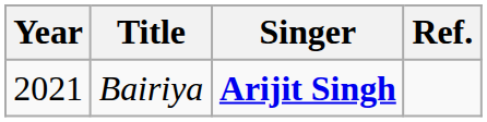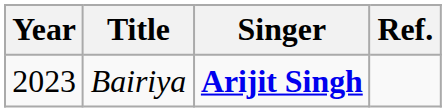 <table class="wikitable sortable">
 <tr>
 <th>Year</th>
 <th>Title</th>
 <th>Singer</th>
 <th class="unsortable">Ref.</th>
 </tr>
 <tr>
-<td>2021</td>
+<td>2023</td>
 <td><em>Bairiya</em></td>
 <td><strong><a href='#'>Arijit Singh</a></strong></td>
 <td></td>
 </tr>
 </table>
